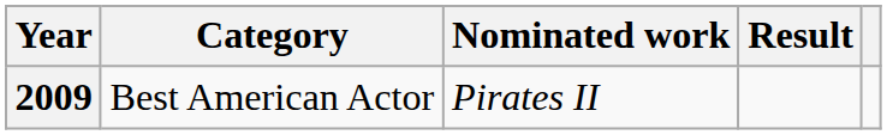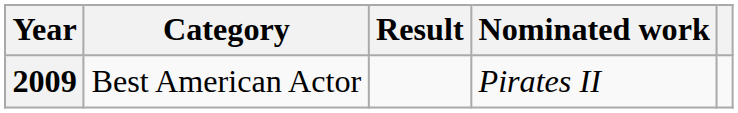 <table class="wikitable">
 <tr>
 <th>Year</th>
 <th>Category</th>
+<th>Result</th>
 <th>Nominated work</th>
-<th>Result</th>
 <th></th>
 </tr>
 <tr>
 <th scope="row">2009</th>
 <td>Best American Actor</td>
+<td></td>
 <td><em>Pirates II</em></td>
-<td></td>
 <td></td>
 </tr>
 </table>
